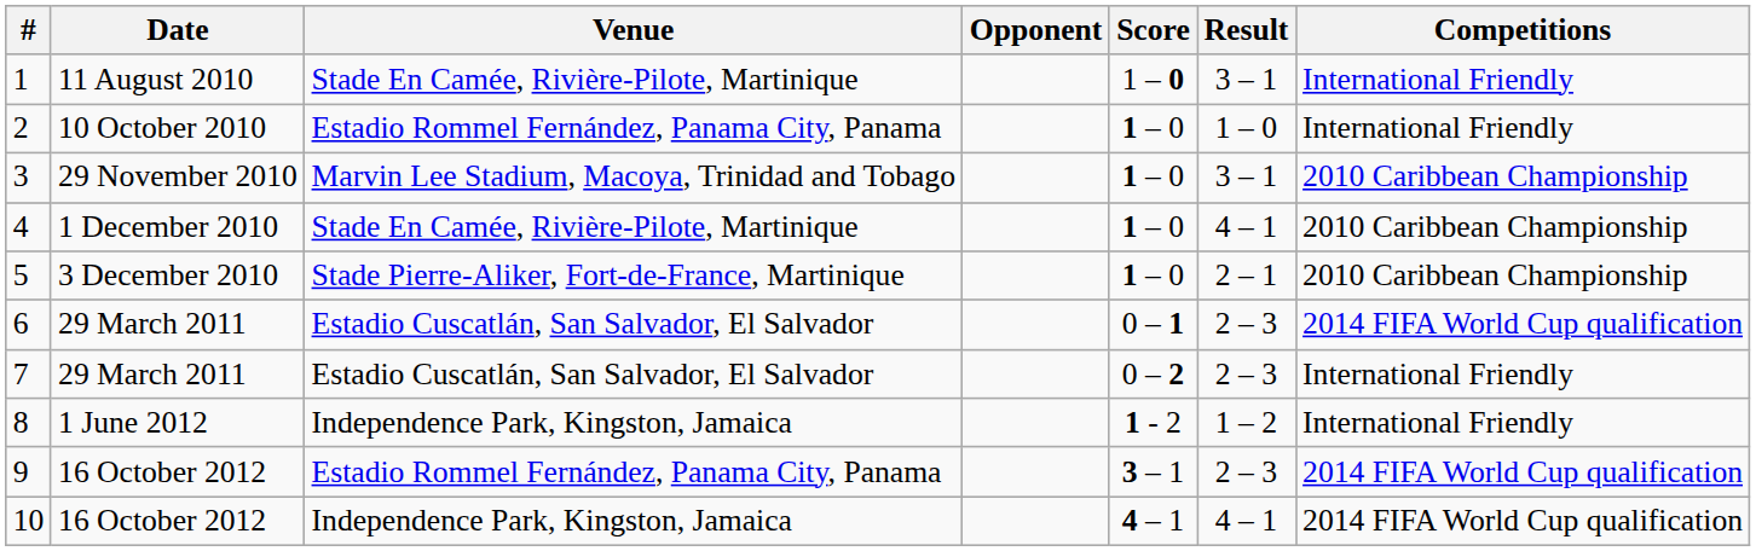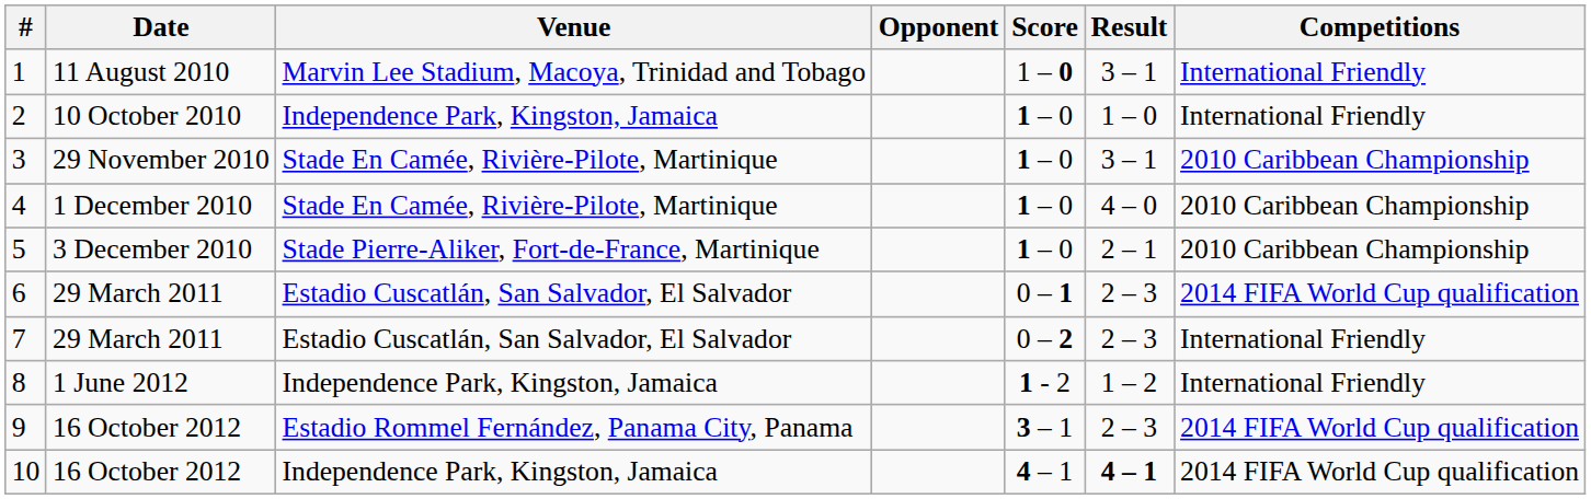 <table class="wikitable">
 <tr>
 <th>#</th>
 <th>Date</th>
 <th>Venue</th>
 <th>Opponent</th>
 <th>Score</th>
 <th>Result</th>
 <th>Competitions</th>
 </tr>
 <tr>
 <td>1</td>
 <td>11 August 2010</td>
-<td><a href='#'>Stade En Camée</a>, <a href='#'>Rivière-Pilote</a>, Martinique</td>
+<td><a href='#'>Marvin Lee Stadium</a>, <a href='#'>Macoya</a>, Trinidad and Tobago</td>
 <td></td>
 <td style="text-align:center;">1 – <strong>0</strong></td>
 <td style="text-align:center;">3 – 1</td>
 <td><a href='#'>International Friendly</a></td>
 </tr>
 <tr>
 <td>2</td>
 <td>10 October 2010</td>
-<td><a href='#'>Estadio Rommel Fernández</a>, <a href='#'>Panama City</a>, Panama</td>
+<td><a href='#'>Independence Park</a>, <a href='#'>Kingston, Jamaica</a></td>
 <td></td>
 <td style="text-align:center;"><strong>1</strong> – 0</td>
 <td style="text-align:center;">1 – 0</td>
 <td>International Friendly</td>
 </tr>
 <tr>
 <td>3</td>
 <td>29 November 2010</td>
-<td><a href='#'>Marvin Lee Stadium</a>, <a href='#'>Macoya</a>, Trinidad and Tobago</td>
+<td><a href='#'>Stade En Camée</a>, <a href='#'>Rivière-Pilote</a>, Martinique</td>
 <td></td>
 <td style="text-align:center;"><strong>1</strong> – 0</td>
 <td style="text-align:center;">3 – 1</td>
 <td><a href='#'>2010 Caribbean Championship</a></td>
 </tr>
 <tr>
 <td>4</td>
 <td>1 December 2010</td>
 <td><a href='#'>Stade En Camée</a>, <a href='#'>Rivière-Pilote</a>, Martinique</td>
 <td></td>
 <td style="text-align:center;"><strong>1</strong> – 0</td>
-<td style="text-align:center;">4 – 1</td>
+<td style="text-align:center;">4 – 0</td>
 <td>2010 Caribbean Championship</td>
 </tr>
 <tr>
 <td>5</td>
 <td>3 December 2010</td>
 <td><a href='#'>Stade Pierre-Aliker</a>, <a href='#'>Fort-de-France</a>, Martinique</td>
 <td></td>
 <td style="text-align:center;"><strong>1</strong> – 0</td>
 <td style="text-align:center;">2 – 1</td>
 <td>2010 Caribbean Championship</td>
 </tr>
 <tr>
 <td>6</td>
 <td>29 March 2011</td>
 <td><a href='#'>Estadio Cuscatlán</a>, <a href='#'>San Salvador</a>, El Salvador</td>
 <td></td>
 <td style="text-align:center;">0 – <strong>1</strong></td>
 <td style="text-align:center;">2 – 3</td>
 <td><a href='#'>2014 FIFA World Cup qualification</a></td>
 </tr>
 <tr>
 <td>7</td>
 <td>29 March 2011</td>
 <td>Estadio Cuscatlán, San Salvador, El Salvador</td>
 <td></td>
 <td style="text-align:center;">0 – <strong>2</strong></td>
 <td style="text-align:center;">2 – 3</td>
 <td>International Friendly</td>
 </tr>
 <tr>
 <td>8</td>
 <td>1 June 2012</td>
 <td>Independence Park, Kingston, Jamaica</td>
 <td></td>
 <td style="text-align:center;"><strong>1</strong> - 2</td>
 <td style="text-align:center;">1 – 2</td>
 <td>International Friendly</td>
 </tr>
 <tr>
 <td>9</td>
 <td>16 October 2012</td>
 <td><a href='#'>Estadio Rommel Fernández</a>, <a href='#'>Panama City</a>, Panama</td>
 <td></td>
 <td style="text-align:center;"><strong>3</strong> – 1</td>
 <td style="text-align:center;">2 – 3</td>
 <td><a href='#'>2014 FIFA World Cup qualification</a></td>
 </tr>
 <tr>
 <td>10</td>
 <td>16 October 2012</td>
 <td>Independence Park, Kingston, Jamaica</td>
 <td></td>
 <td style="text-align:center;"><strong>4</strong> – 1</td>
-<td style="text-align:center;">4 – 1</td>
+<td style="text-align:center;"><strong>4 – 1</strong></td>
 <td>2014 FIFA World Cup qualification</td>
 </tr>
 </table>
